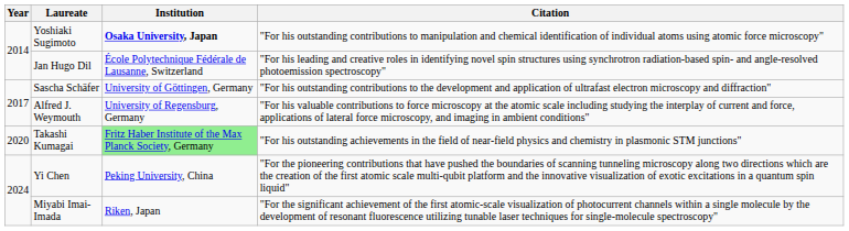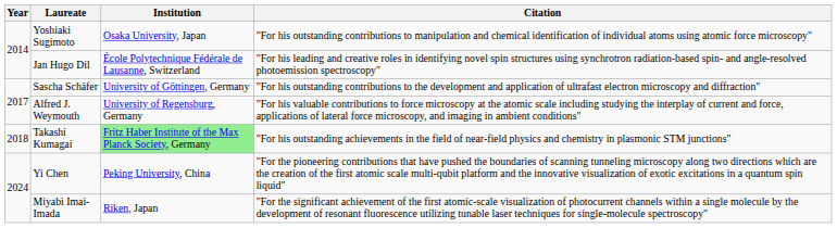 <table class="wikitable">
 <tr>
 <th>Year</th>
 <th>Laureate</th>
 <th>Institution</th>
 <th>Citation</th>
 </tr>
 <tr>
 <td rowspan=2>2014</td>
 <td>Yoshiaki Sugimoto</td>
-<td><strong><a href='#'>Osaka University</a>, Japan</strong></td>
+<td><a href='#'>Osaka University</a>, Japan</td>
 <td>"For his outstanding contributions to manipulation and chemical identification of individual atoms using atomic force microscopy"</td>
 </tr>
 <tr>
 <td>Jan Hugo Dil</td>
 <td><a href='#'>École Polytechnique Fédérale de Lausanne</a>, Switzerland</td>
 <td>"For his leading and creative roles in identifying novel spin structures using synchrotron radiation-based spin- and angle-resolved photoemission spectroscopy"</td>
 </tr>
 <tr>
 <td rowspan=2>2017</td>
 <td>Sascha Schäfer</td>
 <td><a href='#'>University of Göttingen</a>, Germany</td>
 <td>"For his outstanding contributions to the development and application of ultrafast electron microscopy and diffraction"</td>
 </tr>
 <tr>
 <td>Alfred J. Weymouth</td>
 <td><a href='#'>University of Regensburg</a>, Germany</td>
 <td>"For his valuable contributions to force microscopy at the atomic scale including studying the interplay of current and force, applications of lateral force microscopy, and imaging in ambient conditions"</td>
 </tr>
 <tr>
-<td>2020</td>
+<td>2018</td>
 <td>Takashi Kumagai</td>
 <td style="background: lightgreen;"><a href='#'>Fritz Haber Institute of the Max Planck Society</a>, Germany</td>
 <td>"For his outstanding achievements in the field of near-field physics and chemistry in plasmonic STM junctions"</td>
 </tr>
 <tr>
 <td rowspan=2>2024</td>
 <td>Yi Chen</td>
 <td><a href='#'>Peking University</a>, China</td>
 <td>"For the pioneering contributions that have pushed the boundaries of scanning tunneling microscopy along two directions which are the creation of the first atomic scale multi-qubit platform and the innovative visualization of exotic excitations in a quantum spin liquid"</td>
 </tr>
 <tr>
 <td>Miyabi Imai-Imada</td>
 <td><a href='#'>Riken</a>, Japan</td>
 <td>"For the significant achievement of the first atomic-scale visualization of photocurrent channels within a single molecule by the development of resonant fluorescence utilizing tunable laser techniques for single-molecule spectroscopy"</td>
 </tr>
 </table>
